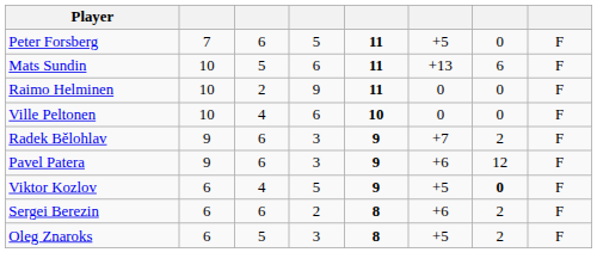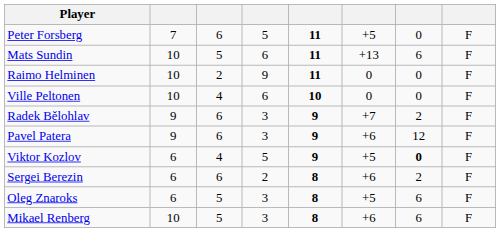 <table class="wikitable sortable" style="text-align:center;">
 <tr>
 <th style="width:175px;">Player</th>
 <th style="width:50px;"></th>
 <th style="width:50px;"></th>
 <th style="width:50px;"></th>
 <th style="width:60px;"></th>
 <th style="width:60px;"></th>
 <th style="width:50px;"></th>
 <th style="width:60px;"></th>
 </tr>
 <tr>
 <td style="text-align:left;"> <a href='#'>Peter Forsberg</a></td>
 <td>7</td>
 <td>6</td>
 <td>5</td>
 <td><strong>11</strong></td>
 <td>+5</td>
 <td>0</td>
 <td>F</td>
 </tr>
 <tr>
 <td style="text-align:left;"> <a href='#'>Mats Sundin</a></td>
 <td>10</td>
 <td>5</td>
 <td>6</td>
 <td><strong>11</strong></td>
 <td>+13</td>
 <td>6</td>
 <td>F</td>
 </tr>
 <tr>
 <td style="text-align:left;"> <a href='#'>Raimo Helminen</a></td>
 <td>10</td>
 <td>2</td>
 <td>9</td>
 <td><strong>11</strong></td>
 <td>0</td>
 <td>0</td>
 <td>F</td>
 </tr>
 <tr>
 <td style="text-align:left;"> <a href='#'>Ville Peltonen</a></td>
 <td>10</td>
 <td>4</td>
 <td>6</td>
 <td><strong>10</strong></td>
 <td>0</td>
 <td>0</td>
 <td>F</td>
 </tr>
 <tr>
 <td style="text-align:left;"> <a href='#'>Radek Bělohlav</a></td>
 <td>9</td>
 <td>6</td>
 <td>3</td>
 <td><strong>9</strong></td>
 <td>+7</td>
 <td>2</td>
 <td>F</td>
 </tr>
 <tr>
 <td style="text-align:left;"> <a href='#'>Pavel Patera</a></td>
 <td>9</td>
 <td>6</td>
 <td>3</td>
 <td><strong>9</strong></td>
 <td>+6</td>
 <td>12</td>
 <td>F</td>
 </tr>
 <tr>
 <td style="text-align:left;"> <a href='#'>Viktor Kozlov</a></td>
 <td>6</td>
 <td>4</td>
 <td>5</td>
 <td><strong>9</strong></td>
 <td>+5</td>
 <td><strong>0</strong></td>
 <td>F</td>
 </tr>
 <tr>
 <td style="text-align:left;"> <a href='#'>Sergei Berezin</a></td>
 <td>6</td>
 <td>6</td>
 <td>2</td>
 <td><strong>8</strong></td>
 <td>+6</td>
 <td>2</td>
 <td>F</td>
 </tr>
 <tr>
 <td style="text-align:left;"> <a href='#'>Oleg Znaroks</a></td>
 <td>6</td>
 <td>5</td>
 <td>3</td>
 <td><strong>8</strong></td>
 <td>+5</td>
-<td>2</td>
+<td>6</td>
+<td>F</td>
+</tr>
+<tr>
+<td style="text-align:left;"> <a href='#'>Mikael Renberg</a></td>
+<td>10</td>
+<td>5</td>
+<td>3</td>
+<td><strong>8</strong></td>
+<td>+6</td>
+<td>6</td>
 <td>F</td>
 </tr>
 </table>
